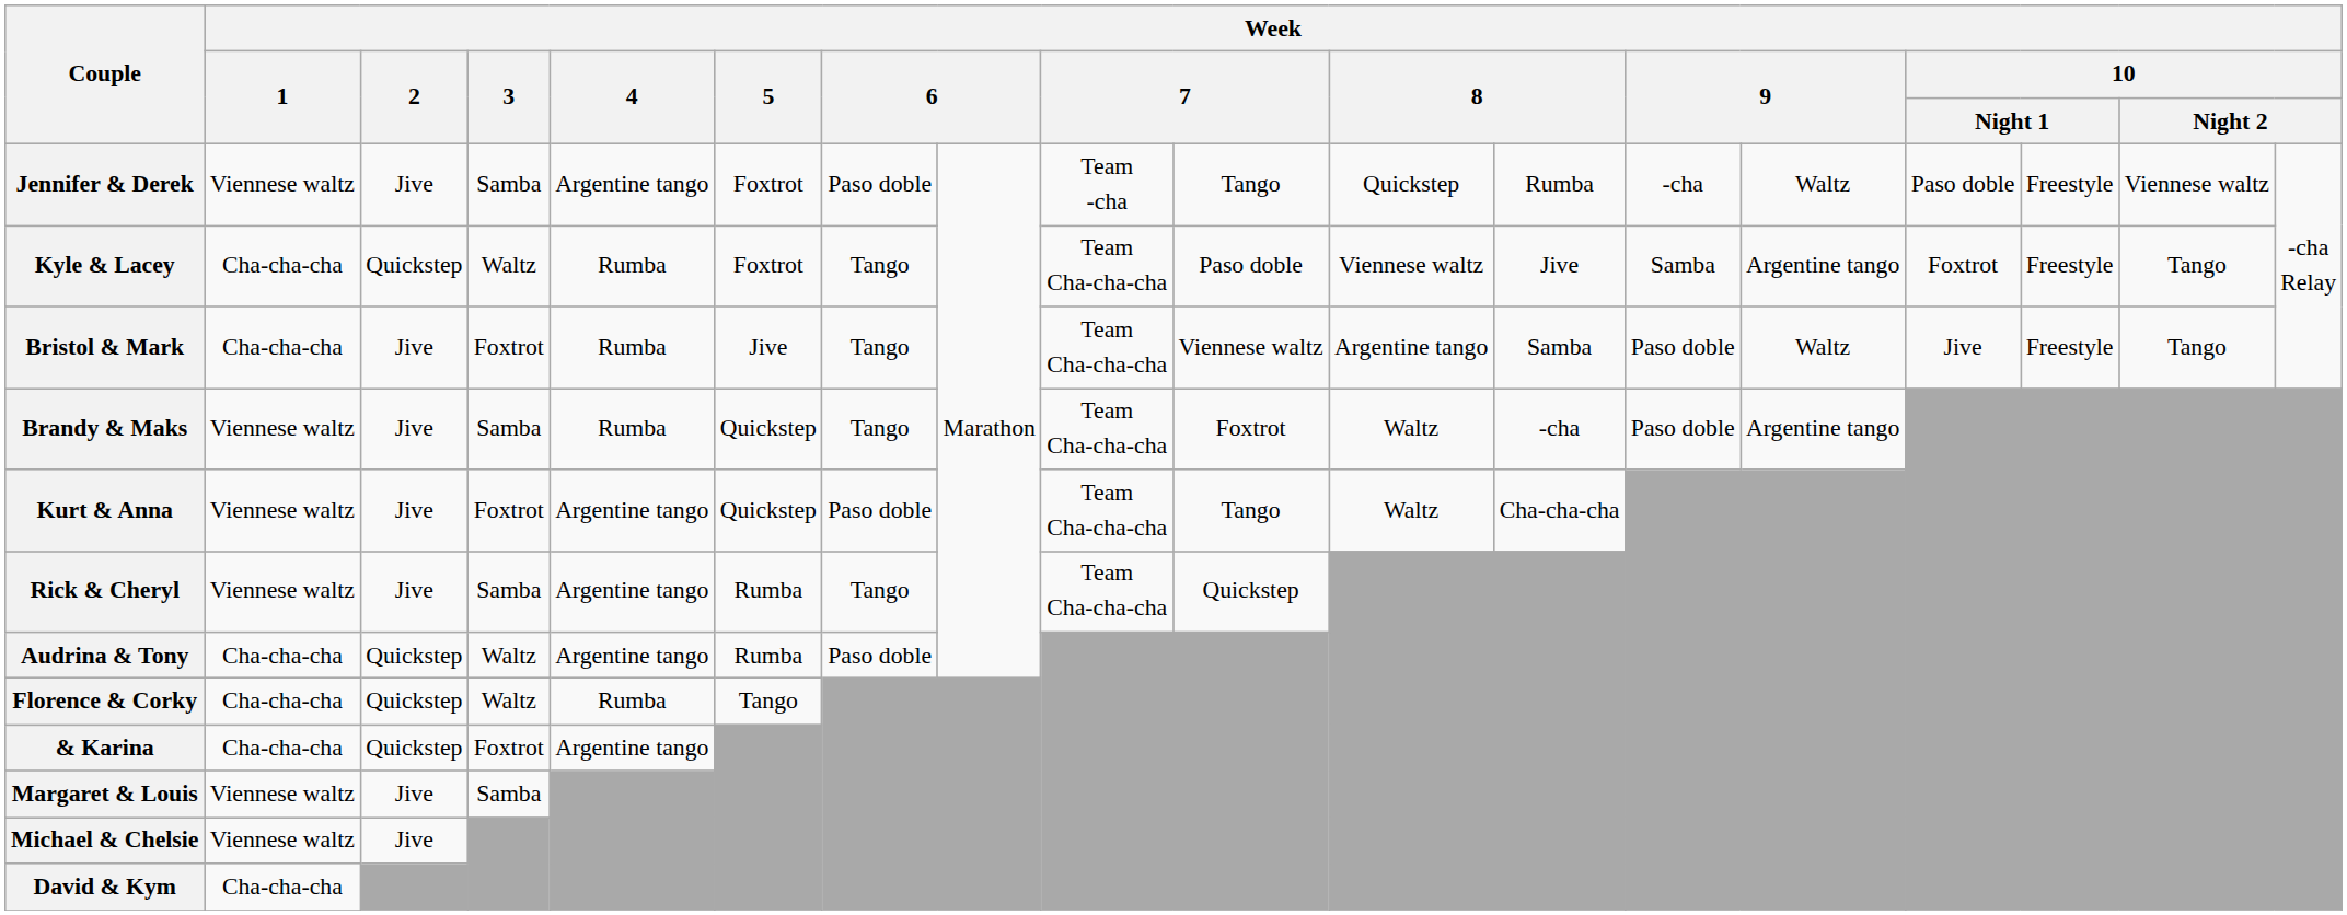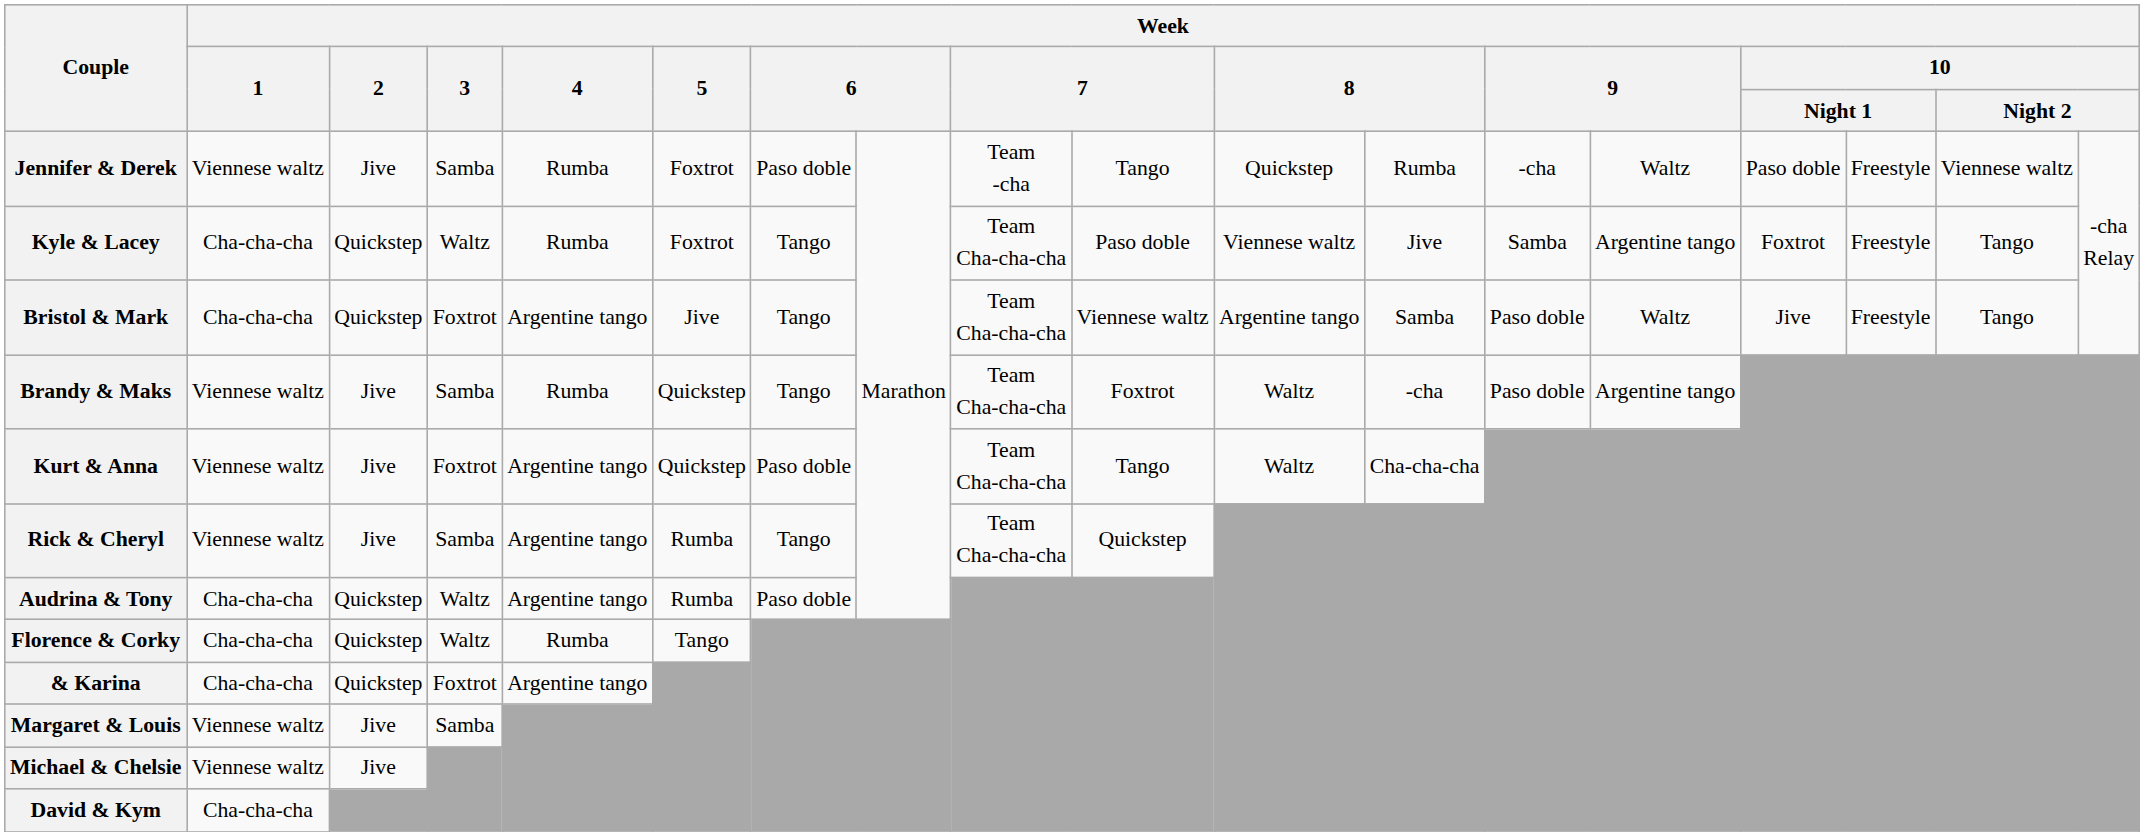 <table class="wikitable unsortable" style="text-align:center; font-size:85%; line-height:20px">
 <tr>
 <th scope="col" rowspan="3">Couple</th>
 <th colspan="17">Week</th>
 </tr>
 <tr>
 <th rowspan="2" scope="col">1</th>
 <th rowspan="2" scope="col">2</th>
 <th rowspan="2" scope="col">3</th>
 <th rowspan="2" scope="col">4</th>
 <th rowspan="2" scope="col">5</th>
 <th colspan="2" rowspan="2" scope="col">6</th>
 <th colspan="2" rowspan="2" scope="col">7</th>
 <th colspan="2" rowspan="2" scope="col">8</th>
 <th colspan="2" rowspan="2" scope="col">9</th>
 <th colspan="4" scope="col">10</th>
 </tr>
 <tr>
 <th colspan="2">Night 1</th>
 <th colspan="2">Night 2</th>
 </tr>
 <tr>
 <th scope="row">Jennifer & Derek</th>
 <td>Viennese waltz</td>
 <td>Jive</td>
 <td>Samba</td>
-<td>Argentine tango</td>
+<td>Rumba</td>
 <td>Foxtrot</td>
 <td>Paso doble</td>
 <td rowspan="7"><br>Marathon</td>
 <td>Team<br>-cha</td>
 <td>Tango</td>
 <td>Quickstep</td>
 <td>Rumba</td>
 <td>-cha</td>
 <td>Waltz</td>
 <td>Paso doble</td>
 <td>Freestyle</td>
 <td>Viennese waltz</td>
 <td rowspan="3">-cha<br>Relay</td>
 </tr>
 <tr>
 <th scope="row">Kyle & Lacey</th>
 <td>Cha-cha-cha</td>
 <td>Quickstep</td>
 <td>Waltz</td>
 <td>Rumba</td>
 <td>Foxtrot</td>
 <td>Tango</td>
 <td>Team<br>Cha-cha-cha</td>
 <td>Paso doble</td>
 <td>Viennese waltz</td>
 <td>Jive</td>
 <td>Samba</td>
 <td>Argentine tango</td>
 <td>Foxtrot</td>
 <td>Freestyle</td>
 <td>Tango</td>
 </tr>
 <tr>
 <th scope="row">Bristol & Mark</th>
 <td>Cha-cha-cha</td>
-<td>Jive</td>
+<td>Quickstep</td>
 <td>Foxtrot</td>
-<td>Rumba</td>
+<td>Argentine tango</td>
 <td>Jive</td>
 <td>Tango</td>
 <td>Team<br>Cha-cha-cha</td>
 <td>Viennese waltz</td>
 <td>Argentine tango</td>
 <td>Samba</td>
 <td>Paso doble</td>
 <td>Waltz</td>
 <td>Jive</td>
 <td>Freestyle</td>
 <td>Tango</td>
 </tr>
 <tr>
 <th scope="row">Brandy & Maks</th>
 <td>Viennese waltz</td>
 <td>Jive</td>
 <td>Samba</td>
 <td>Rumba</td>
 <td>Quickstep</td>
 <td>Tango</td>
 <td>Team<br>Cha-cha-cha</td>
 <td>Foxtrot</td>
 <td>Waltz</td>
 <td>-cha</td>
 <td>Paso doble</td>
 <td>Argentine tango</td>
 <td colspan="4" rowspan="9" style="background:darkgray"></td>
 </tr>
 <tr>
 <th scope="row">Kurt & Anna</th>
 <td>Viennese waltz</td>
 <td>Jive</td>
 <td>Foxtrot</td>
 <td>Argentine tango</td>
 <td>Quickstep</td>
 <td>Paso doble</td>
 <td>Team<br>Cha-cha-cha</td>
 <td>Tango</td>
 <td>Waltz</td>
 <td>Cha-cha-cha</td>
 <td colspan="2" rowspan="8" style="background:darkgray"></td>
 </tr>
 <tr>
 <th scope="row">Rick & Cheryl</th>
 <td>Viennese waltz</td>
 <td>Jive</td>
 <td>Samba</td>
 <td>Argentine tango</td>
 <td>Rumba</td>
 <td>Tango</td>
 <td>Team<br>Cha-cha-cha</td>
 <td>Quickstep</td>
 <td colspan="2" rowspan="7" style="background:darkgray"></td>
 </tr>
 <tr>
 <th scope="row">Audrina & Tony</th>
 <td>Cha-cha-cha</td>
 <td>Quickstep</td>
 <td>Waltz</td>
 <td>Argentine tango</td>
 <td>Rumba</td>
 <td>Paso doble</td>
 <td colspan="2" rowspan="6" style="background:darkgray"></td>
 </tr>
 <tr>
 <th scope="row">Florence & Corky</th>
 <td>Cha-cha-cha</td>
 <td>Quickstep</td>
 <td>Waltz</td>
 <td>Rumba</td>
 <td>Tango</td>
 <td colspan="2" rowspan="5" style="background:darkgray"></td>
 </tr>
 <tr>
 <th> & Karina</th>
 <td>Cha-cha-cha</td>
 <td>Quickstep</td>
 <td>Foxtrot</td>
 <td>Argentine tango</td>
 <td rowspan="4" style="background:darkgray;"></td>
 </tr>
 <tr>
 <th scope="row">Margaret & Louis</th>
 <td>Viennese waltz</td>
 <td>Jive</td>
 <td>Samba</td>
 <td rowspan="3" style="background:darkgray"></td>
 </tr>
 <tr>
 <th scope="row">Michael & Chelsie</th>
 <td>Viennese waltz</td>
 <td>Jive</td>
 <td rowspan="2" style="background:darkgray"></td>
 </tr>
 <tr>
 <th scope="row">David & Kym</th>
 <td>Cha-cha-cha</td>
 <td style="background:darkgray"></td>
 </tr>
 </table>
